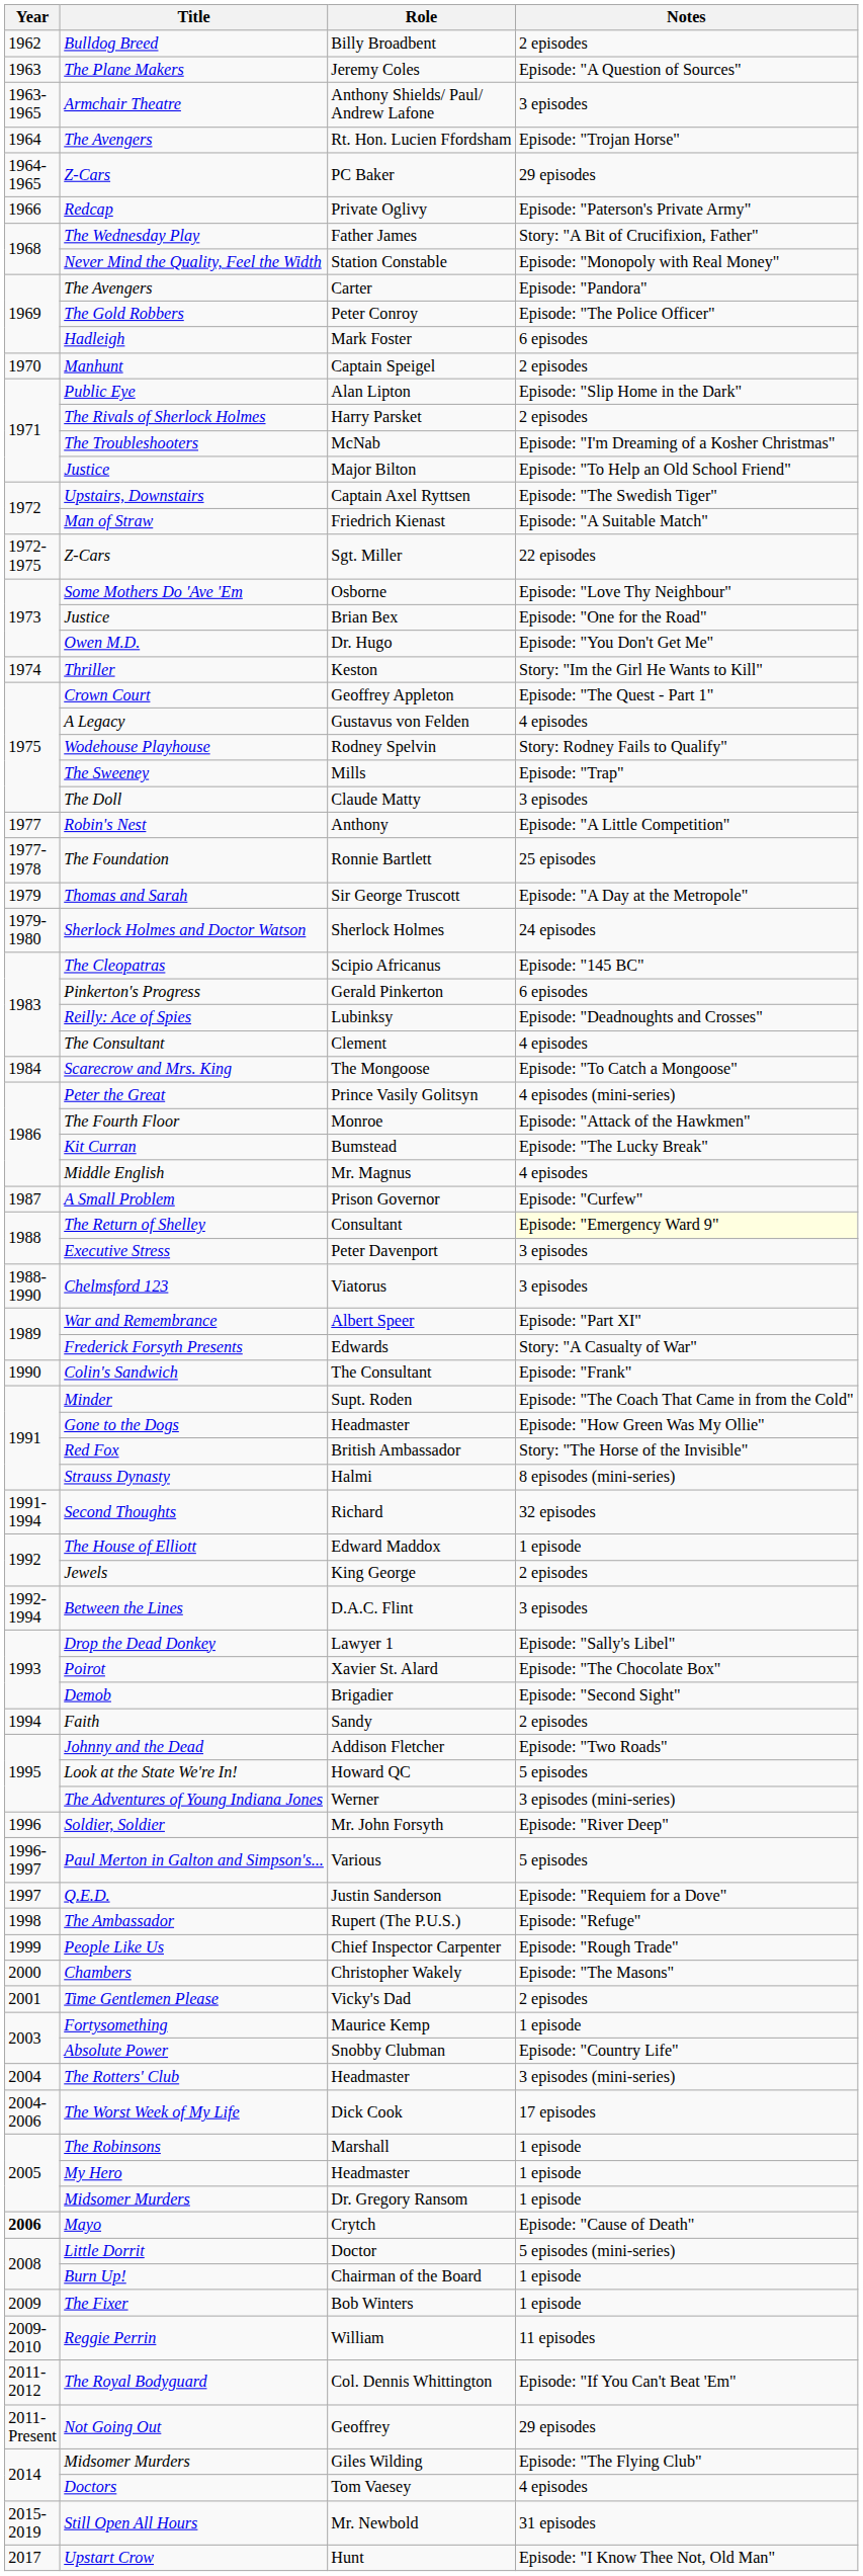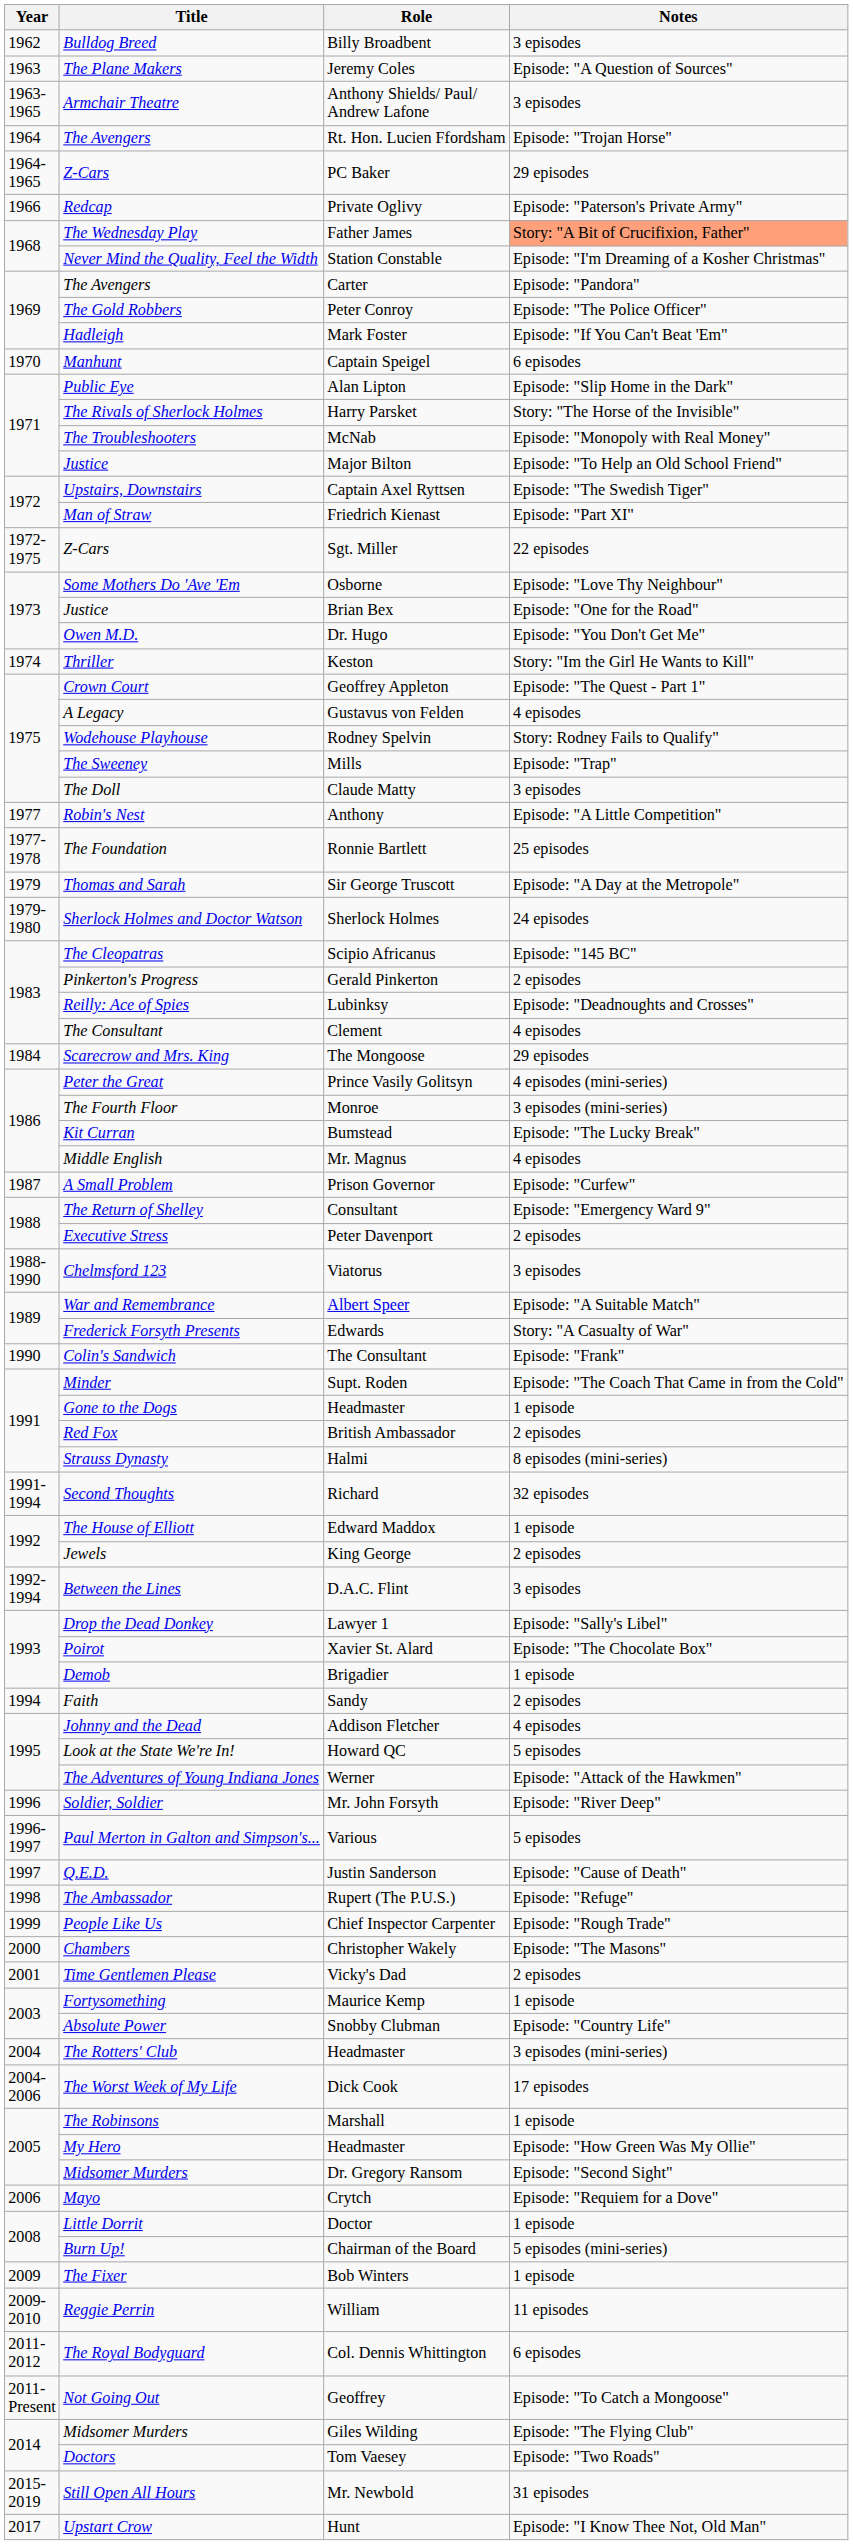 <table class="wikitable">
 <tr>
 <th>Year</th>
 <th>Title</th>
 <th>Role</th>
 <th>Notes</th>
 </tr>
 <tr>
 <td>1962</td>
 <td><em><a href='#'>Bulldog Breed</a></em></td>
 <td>Billy Broadbent</td>
-<td>2 episodes</td>
+<td>3 episodes</td>
 </tr>
 <tr>
 <td>1963</td>
 <td><em><a href='#'>The Plane Makers</a></em></td>
 <td>Jeremy Coles</td>
 <td>Episode: "A Question of Sources"</td>
 </tr>
 <tr>
 <td>1963-<br>1965</td>
 <td><em><a href='#'>Armchair Theatre</a></em></td>
 <td>Anthony Shields/ Paul/<br>Andrew Lafone</td>
 <td>3 episodes</td>
 </tr>
 <tr>
 <td>1964</td>
 <td><em><a href='#'>The Avengers</a></em></td>
 <td>Rt. Hon. Lucien Ffordsham</td>
 <td>Episode: "Trojan Horse"</td>
 </tr>
 <tr>
 <td>1964-<br>1965</td>
 <td><em><a href='#'>Z-Cars</a></em></td>
 <td>PC Baker</td>
 <td>29 episodes</td>
 </tr>
 <tr>
 <td>1966</td>
 <td><em><a href='#'>Redcap</a></em></td>
 <td>Private Oglivy</td>
 <td>Episode: "Paterson's Private Army"</td>
 </tr>
 <tr>
 <td rowspan="2">1968</td>
 <td><em><a href='#'>The Wednesday Play</a></em></td>
 <td>Father James</td>
-<td>Story: "A Bit of Crucifixion, Father"</td>
+<td style="background: lightsalmon;">Story: "A Bit of Crucifixion, Father"</td>
 </tr>
 <tr>
 <td><em><a href='#'>Never Mind the Quality, Feel the Width</a></em></td>
 <td>Station Constable</td>
-<td>Episode: "Monopoly with Real Money"</td>
+<td>Episode: "I'm Dreaming of a Kosher Christmas"</td>
 </tr>
 <tr>
 <td rowspan="3">1969</td>
 <td><em>The Avengers</em></td>
 <td>Carter</td>
 <td>Episode: "Pandora"</td>
 </tr>
 <tr>
 <td><em><a href='#'>The Gold Robbers</a></em></td>
 <td>Peter Conroy</td>
 <td>Episode: "The Police Officer"</td>
 </tr>
 <tr>
 <td><em><a href='#'>Hadleigh</a></em></td>
 <td>Mark Foster</td>
-<td>6 episodes</td>
+<td>Episode: "If You Can't Beat 'Em"</td>
 </tr>
 <tr>
 <td>1970</td>
 <td><em><a href='#'>Manhunt</a></em></td>
 <td>Captain Speigel</td>
-<td>2 episodes</td>
+<td>6 episodes</td>
 </tr>
 <tr>
 <td rowspan="4">1971</td>
 <td><em><a href='#'>Public Eye</a></em></td>
 <td>Alan Lipton</td>
 <td>Episode: "Slip Home in the Dark"</td>
 </tr>
 <tr>
 <td><em><a href='#'>The Rivals of Sherlock Holmes</a></em></td>
 <td>Harry Parsket</td>
-<td>2 episodes</td>
+<td>Story: "The Horse of the Invisible"</td>
 </tr>
 <tr>
 <td><em><a href='#'>The Troubleshooters</a></em></td>
 <td>McNab</td>
-<td>Episode: "I'm Dreaming of a Kosher Christmas"</td>
+<td>Episode: "Monopoly with Real Money"</td>
 </tr>
 <tr>
 <td><em><a href='#'>Justice</a></em></td>
 <td>Major Bilton</td>
 <td>Episode: "To Help an Old School Friend"</td>
 </tr>
 <tr>
 <td rowspan="2">1972</td>
 <td><em><a href='#'>Upstairs, Downstairs</a></em></td>
 <td>Captain Axel Ryttsen</td>
 <td>Episode: "The Swedish Tiger"</td>
 </tr>
 <tr>
 <td><a href='#'><em>Man of Straw</em></a></td>
 <td>Friedrich Kienast</td>
-<td>Episode: "A Suitable Match"</td>
+<td>Episode: "Part XI"</td>
 </tr>
 <tr>
 <td>1972-<br>1975</td>
 <td><em>Z-Cars</em></td>
 <td>Sgt. Miller</td>
 <td>22 episodes</td>
 </tr>
 <tr>
 <td rowspan="3">1973</td>
 <td><em><a href='#'>Some Mothers Do 'Ave 'Em</a></em></td>
 <td>Osborne</td>
 <td>Episode: "Love Thy Neighbour"</td>
 </tr>
 <tr>
 <td><em>Justice</em></td>
 <td>Brian Bex</td>
 <td>Episode: "One for the Road"</td>
 </tr>
 <tr>
 <td><em><a href='#'>Owen M.D.</a></em></td>
 <td>Dr. Hugo</td>
 <td>Episode: "You Don't Get Me"</td>
 </tr>
 <tr>
 <td>1974</td>
 <td><em><a href='#'>Thriller</a></em></td>
 <td>Keston</td>
 <td>Story: "Im the Girl He Wants to Kill"</td>
 </tr>
 <tr>
 <td rowspan="5">1975</td>
 <td><em><a href='#'>Crown Court</a></em></td>
 <td>Geoffrey Appleton</td>
 <td>Episode: "The Quest - Part 1"</td>
 </tr>
 <tr>
 <td><em>A Legacy</em></td>
 <td>Gustavus von Felden</td>
 <td>4 episodes</td>
 </tr>
 <tr>
 <td><em><a href='#'>Wodehouse Playhouse</a></em></td>
 <td>Rodney Spelvin</td>
 <td>Story: Rodney Fails to Qualify"</td>
 </tr>
 <tr>
 <td><em><a href='#'>The Sweeney</a></em></td>
 <td>Mills</td>
 <td>Episode: "Trap"</td>
 </tr>
 <tr>
 <td><em>The Doll</em></td>
 <td>Claude Matty</td>
 <td>3 episodes</td>
 </tr>
 <tr>
 <td>1977</td>
 <td><em><a href='#'>Robin's Nest</a></em></td>
 <td>Anthony</td>
 <td>Episode: "A Little Competition"</td>
 </tr>
 <tr>
 <td>1977-<br>1978</td>
 <td><em>The Foundation</em></td>
 <td>Ronnie Bartlett</td>
 <td>25 episodes</td>
 </tr>
 <tr>
 <td>1979</td>
 <td><em><a href='#'>Thomas and Sarah</a></em></td>
 <td>Sir George Truscott</td>
 <td>Episode: "A Day at the Metropole"</td>
 </tr>
 <tr>
 <td>1979-<br>1980</td>
 <td><em><a href='#'>Sherlock Holmes and Doctor Watson</a></em></td>
 <td>Sherlock Holmes</td>
 <td>24 episodes</td>
 </tr>
 <tr>
 <td rowspan="4">1983</td>
 <td><em><a href='#'>The Cleopatras</a></em></td>
 <td>Scipio Africanus</td>
 <td>Episode: "145 BC"</td>
 </tr>
 <tr>
 <td><em>Pinkerton's Progress</em></td>
 <td>Gerald Pinkerton</td>
-<td>6 episodes</td>
+<td>2 episodes</td>
 </tr>
 <tr>
 <td><em><a href='#'>Reilly: Ace of Spies</a></em></td>
 <td>Lubinksy</td>
 <td>Episode: "Deadnoughts and Crosses"</td>
 </tr>
 <tr>
 <td><em>The Consultant</em></td>
 <td>Clement</td>
 <td>4 episodes</td>
 </tr>
 <tr>
 <td>1984</td>
 <td><a href='#'><em>Scarecrow and Mrs. King</em></a></td>
 <td>The Mongoose</td>
-<td>Episode: "To Catch a Mongoose"</td>
+<td>29 episodes</td>
 </tr>
 <tr>
 <td rowspan="4">1986</td>
 <td><em><a href='#'>Peter the Great</a></em></td>
 <td>Prince Vasily Golitsyn</td>
 <td>4 episodes (mini-series)</td>
 </tr>
 <tr>
 <td><em>The Fourth Floor</em></td>
 <td>Monroe</td>
-<td>Episode: "Attack of the Hawkmen"</td>
+<td>3 episodes (mini-series)</td>
 </tr>
 <tr>
 <td><em><a href='#'>Kit Curran</a></em></td>
 <td>Bumstead</td>
 <td>Episode: "The Lucky Break"</td>
 </tr>
 <tr>
 <td><em>Middle English</em></td>
 <td>Mr. Magnus</td>
 <td>4 episodes</td>
 </tr>
 <tr>
 <td>1987</td>
 <td><a href='#'><em>A Small Problem</em></a></td>
 <td>Prison Governor</td>
 <td>Episode: "Curfew"</td>
 </tr>
 <tr>
 <td rowspan="2">1988</td>
 <td><a href='#'><em>The Return of Shelley</em></a></td>
 <td>Consultant</td>
-<td style="background: lightyellow;">Episode: "Emergency Ward 9"</td>
+<td>Episode: "Emergency Ward 9"</td>
 </tr>
 <tr>
 <td><a href='#'><em>Executive Stress</em></a></td>
 <td>Peter Davenport</td>
-<td>3 episodes</td>
+<td>2 episodes</td>
 </tr>
 <tr>
 <td>1988-<br>1990</td>
 <td><em><a href='#'>Chelmsford 123</a></em></td>
 <td>Viatorus</td>
 <td>3 episodes</td>
 </tr>
 <tr>
 <td rowspan="2">1989</td>
 <td><a href='#'><em>War and Remembrance</em></a></td>
 <td><a href='#'>Albert Speer</a></td>
-<td>Episode: "Part XI"</td>
+<td>Episode: "A Suitable Match"</td>
 </tr>
 <tr>
 <td><a href='#'><em>Frederick Forsyth Presents</em></a></td>
 <td>Edwards</td>
 <td>Story: "A Casualty of War"</td>
 </tr>
 <tr>
 <td>1990</td>
 <td><em><a href='#'>Colin's Sandwich</a></em></td>
 <td>The Consultant</td>
 <td>Episode: "Frank"</td>
 </tr>
 <tr>
 <td rowspan="4">1991</td>
 <td><em><a href='#'>Minder</a></em></td>
 <td>Supt. Roden</td>
 <td>Episode: "The Coach That Came in from the Cold"</td>
 </tr>
 <tr>
 <td><em><a href='#'>Gone to the Dogs</a></em></td>
 <td>Headmaster</td>
-<td>Episode: "How Green Was My Ollie"</td>
+<td>1 episode</td>
 </tr>
 <tr>
 <td><em><a href='#'>Red Fox</a></em></td>
 <td>British Ambassador</td>
-<td>Story: "The Horse of the Invisible"</td>
+<td>2 episodes</td>
 </tr>
 <tr>
 <td><em><a href='#'>Strauss Dynasty</a></em></td>
 <td>Halmi</td>
 <td>8 episodes (mini-series)</td>
 </tr>
 <tr>
 <td>1991-<br>1994</td>
 <td><em><a href='#'>Second Thoughts</a></em></td>
 <td>Richard</td>
 <td>32 episodes</td>
 </tr>
 <tr>
 <td rowspan="2">1992</td>
 <td><em><a href='#'>The House of Elliott</a></em></td>
 <td>Edward Maddox</td>
 <td>1 episode</td>
 </tr>
 <tr>
 <td><em>Jewels</em></td>
 <td>King George</td>
 <td>2 episodes</td>
 </tr>
 <tr>
 <td>1992-<br>1994</td>
 <td><em><a href='#'>Between the Lines</a></em></td>
 <td>D.A.C. Flint</td>
 <td>3 episodes</td>
 </tr>
 <tr>
 <td rowspan="3">1993</td>
 <td><em><a href='#'>Drop the Dead Donkey</a></em></td>
 <td>Lawyer 1</td>
 <td>Episode: "Sally's Libel"</td>
 </tr>
 <tr>
 <td><em><a href='#'>Poirot</a></em></td>
 <td>Xavier St. Alard</td>
 <td>Episode: "The Chocolate Box"</td>
 </tr>
 <tr>
 <td><a href='#'><em>Demob</em></a></td>
 <td>Brigadier</td>
-<td>Episode: "Second Sight"</td>
+<td>1 episode</td>
 </tr>
 <tr>
 <td>1994</td>
 <td><em>Faith</em></td>
 <td>Sandy</td>
 <td>2 episodes</td>
 </tr>
 <tr>
 <td rowspan="3">1995</td>
 <td><em><a href='#'>Johnny and the Dead</a></em></td>
 <td>Addison Fletcher</td>
-<td>Episode: "Two Roads"</td>
+<td>4 episodes</td>
 </tr>
 <tr>
 <td><em>Look at the State We're In!</em></td>
 <td>Howard QC</td>
 <td>5 episodes</td>
 </tr>
 <tr>
 <td><a href='#'><em>The Adventures of Young Indiana Jones</em></a></td>
 <td>Werner</td>
-<td>3 episodes (mini-series)</td>
+<td>Episode: "Attack of the Hawkmen"</td>
 </tr>
 <tr>
 <td>1996</td>
 <td><em><a href='#'>Soldier, Soldier</a></em></td>
 <td>Mr. John Forsyth</td>
 <td>Episode: "River Deep"</td>
 </tr>
 <tr>
 <td>1996-<br>1997</td>
 <td><em><a href='#'>Paul Merton in Galton and Simpson's...</a></em></td>
 <td>Various</td>
 <td>5 episodes</td>
 </tr>
 <tr>
 <td>1997</td>
 <td><em><a href='#'>Q.E.D.</a></em></td>
 <td>Justin Sanderson</td>
-<td>Episode: "Requiem for a Dove"</td>
+<td>Episode: "Cause of Death"</td>
 </tr>
 <tr>
 <td>1998</td>
 <td><em><a href='#'>The Ambassador</a></em></td>
 <td>Rupert (The P.U.S.)</td>
 <td>Episode: "Refuge"</td>
 </tr>
 <tr>
 <td>1999</td>
 <td><em><a href='#'>People Like Us</a></em></td>
 <td>Chief Inspector Carpenter</td>
 <td>Episode: "Rough Trade"</td>
 </tr>
 <tr>
 <td>2000</td>
 <td><em><a href='#'>Chambers</a></em></td>
 <td>Christopher Wakely</td>
 <td>Episode: "The Masons"</td>
 </tr>
 <tr>
 <td>2001</td>
 <td><em><a href='#'>Time Gentlemen Please</a></em></td>
 <td>Vicky's Dad</td>
 <td>2 episodes</td>
 </tr>
 <tr>
 <td rowspan="2">2003</td>
 <td><a href='#'><em>Fortysomething</em></a></td>
 <td>Maurice Kemp</td>
 <td>1 episode</td>
 </tr>
 <tr>
 <td><em><a href='#'>Absolute Power</a></em></td>
 <td>Snobby Clubman</td>
 <td>Episode: "Country Life"</td>
 </tr>
 <tr>
 <td>2004</td>
 <td><em><a href='#'>The Rotters' Club</a></em></td>
 <td>Headmaster</td>
 <td>3 episodes (mini-series)</td>
 </tr>
 <tr>
 <td>2004-<br>2006</td>
 <td><em><a href='#'>The Worst Week of My Life</a></em></td>
 <td>Dick Cook</td>
 <td>17 episodes</td>
 </tr>
 <tr>
 <td rowspan="3">2005</td>
 <td><em><a href='#'>The Robinsons</a></em></td>
 <td>Marshall</td>
 <td>1 episode</td>
 </tr>
 <tr>
 <td><em><a href='#'>My Hero</a></em></td>
 <td>Headmaster</td>
-<td>1 episode</td>
+<td>Episode: "How Green Was My Ollie"</td>
 </tr>
 <tr>
 <td><em><a href='#'>Midsomer Murders</a></em></td>
 <td>Dr. Gregory Ransom</td>
-<td>1 episode</td>
+<td>Episode: "Second Sight"</td>
 </tr>
 <tr>
-<td><strong>2006</strong></td>
+<td>2006</td>
 <td><em><a href='#'>Mayo</a></em></td>
 <td>Crytch</td>
-<td>Episode: "Cause of Death"</td>
+<td>Episode: "Requiem for a Dove"</td>
 </tr>
 <tr>
 <td rowspan="2">2008</td>
 <td><a href='#'><em>Little Dorrit</em></a></td>
 <td>Doctor</td>
-<td>5 episodes (mini-series)</td>
+<td>1 episode</td>
 </tr>
 <tr>
 <td><a href='#'><em>Burn Up!</em></a></td>
 <td>Chairman of the Board</td>
-<td>1 episode</td>
+<td>5 episodes (mini-series)</td>
 </tr>
 <tr>
 <td>2009</td>
 <td><a href='#'><em>The Fixer</em></a></td>
 <td>Bob Winters</td>
 <td>1 episode</td>
 </tr>
 <tr>
 <td>2009-<br>2010</td>
 <td><em><a href='#'>Reggie Perrin</a></em></td>
 <td>William</td>
 <td>11 episodes</td>
 </tr>
 <tr>
 <td>2011-<br>2012</td>
 <td><em><a href='#'>The Royal Bodyguard</a></em></td>
 <td>Col. Dennis Whittington</td>
-<td>Episode: "If You Can't Beat 'Em"</td>
+<td>6 episodes</td>
 </tr>
 <tr>
 <td>2011-<br>Present</td>
 <td><em><a href='#'>Not Going Out</a></em></td>
 <td>Geoffrey</td>
-<td>29 episodes</td>
+<td>Episode: "To Catch a Mongoose"</td>
 </tr>
 <tr>
 <td rowspan="2">2014</td>
 <td><em>Midsomer Murders</em></td>
 <td>Giles Wilding</td>
 <td>Episode: "The Flying Club"</td>
 </tr>
 <tr>
 <td><em><a href='#'>Doctors</a></em></td>
 <td>Tom Vaesey</td>
-<td>4 episodes</td>
+<td>Episode: "Two Roads"</td>
 </tr>
 <tr>
 <td>2015-<br>2019</td>
 <td><em><a href='#'>Still Open All Hours</a></em></td>
 <td>Mr. Newbold</td>
 <td>31 episodes</td>
 </tr>
 <tr>
 <td>2017</td>
 <td><em><a href='#'>Upstart Crow</a></em></td>
 <td>Hunt</td>
 <td>Episode: "I Know Thee Not, Old Man"</td>
 </tr>
 </table>
